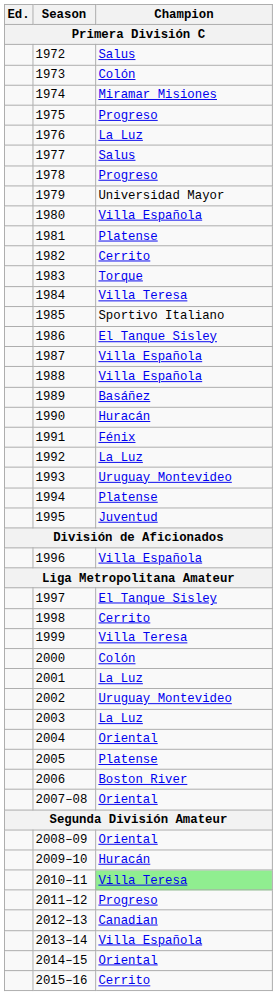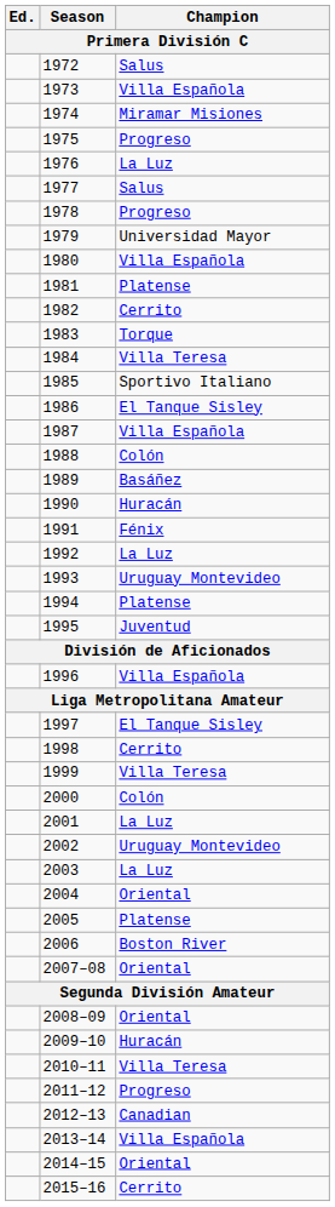 <table class="wikitable sortable">
 <tr>
 <th width=px>Ed.</th>
 <th width=60px>Season</th>
 <th width=180px>Champion</th>
 </tr>
 <tr>
 <th colspan="3">Primera División C</th>
 </tr>
 <tr>
 <td></td>
 <td>1972</td>
 <td><a href='#'>Salus</a></td>
 </tr>
 <tr>
 <td></td>
 <td>1973</td>
-<td><a href='#'>Colón</a></td>
+<td><a href='#'>Villa Española</a></td>
 </tr>
 <tr>
 <td></td>
 <td>1974</td>
 <td><a href='#'>Miramar Misiones</a></td>
 </tr>
 <tr>
 <td></td>
 <td>1975</td>
 <td><a href='#'>Progreso</a></td>
 </tr>
 <tr>
 <td></td>
 <td>1976</td>
 <td><a href='#'>La Luz</a></td>
 </tr>
 <tr>
 <td></td>
 <td>1977</td>
 <td><a href='#'>Salus</a></td>
 </tr>
 <tr>
 <td></td>
 <td>1978</td>
 <td><a href='#'>Progreso</a></td>
 </tr>
 <tr>
 <td></td>
 <td>1979</td>
 <td>Universidad Mayor</td>
 </tr>
 <tr>
 <td></td>
 <td>1980</td>
 <td><a href='#'>Villa Española</a></td>
 </tr>
 <tr>
 <td></td>
 <td>1981</td>
 <td><a href='#'>Platense</a></td>
 </tr>
 <tr>
 <td></td>
 <td>1982</td>
 <td><a href='#'>Cerrito</a></td>
 </tr>
 <tr>
 <td></td>
 <td>1983</td>
 <td><a href='#'>Torque</a></td>
 </tr>
 <tr>
 <td></td>
 <td>1984</td>
 <td><a href='#'>Villa Teresa</a></td>
 </tr>
 <tr>
 <td></td>
 <td>1985</td>
 <td>Sportivo Italiano</td>
 </tr>
 <tr>
 <td></td>
 <td>1986</td>
 <td><a href='#'>El Tanque Sisley</a></td>
 </tr>
 <tr>
 <td></td>
 <td>1987</td>
 <td><a href='#'>Villa Española</a></td>
 </tr>
 <tr>
 <td></td>
 <td>1988</td>
-<td><a href='#'>Villa Española</a></td>
+<td><a href='#'>Colón</a></td>
 </tr>
 <tr>
 <td></td>
 <td>1989</td>
 <td><a href='#'>Basáñez</a></td>
 </tr>
 <tr>
 <td></td>
 <td>1990</td>
 <td><a href='#'>Huracán</a></td>
 </tr>
 <tr>
 <td></td>
 <td>1991</td>
 <td><a href='#'>Fénix</a></td>
 </tr>
 <tr>
 <td></td>
 <td>1992</td>
 <td><a href='#'>La Luz</a></td>
 </tr>
 <tr>
 <td></td>
 <td>1993</td>
 <td><a href='#'>Uruguay Montevideo</a></td>
 </tr>
 <tr>
 <td></td>
 <td>1994</td>
 <td><a href='#'>Platense</a></td>
 </tr>
 <tr>
 <td></td>
 <td>1995</td>
 <td><a href='#'>Juventud</a></td>
 </tr>
 <tr>
 <th colspan="3">División de Aficionados</th>
 </tr>
 <tr>
 <td></td>
 <td>1996</td>
 <td><a href='#'>Villa Española</a></td>
 </tr>
 <tr>
 <th colspan="3">Liga Metropolitana Amateur</th>
 </tr>
 <tr>
 <td></td>
 <td>1997</td>
 <td><a href='#'>El Tanque Sisley</a></td>
 </tr>
 <tr>
 <td></td>
 <td>1998</td>
 <td><a href='#'>Cerrito</a></td>
 </tr>
 <tr>
 <td></td>
 <td>1999</td>
 <td><a href='#'>Villa Teresa</a></td>
 </tr>
 <tr>
 <td></td>
 <td>2000</td>
 <td><a href='#'>Colón</a></td>
 </tr>
 <tr>
 <td></td>
 <td>2001</td>
 <td><a href='#'>La Luz</a></td>
 </tr>
 <tr>
 <td></td>
 <td>2002</td>
 <td><a href='#'>Uruguay Montevideo</a></td>
 </tr>
 <tr>
 <td></td>
 <td>2003</td>
 <td><a href='#'>La Luz</a></td>
 </tr>
 <tr>
 <td></td>
 <td>2004</td>
 <td><a href='#'>Oriental</a></td>
 </tr>
 <tr>
 <td></td>
 <td>2005</td>
 <td><a href='#'>Platense</a></td>
 </tr>
 <tr>
 <td></td>
 <td>2006</td>
 <td><a href='#'>Boston River</a></td>
 </tr>
 <tr>
 <td></td>
 <td>2007–08</td>
 <td><a href='#'>Oriental</a></td>
 </tr>
 <tr>
 <th colspan="3">Segunda División Amateur</th>
 </tr>
 <tr>
 <td></td>
 <td>2008–09</td>
 <td><a href='#'>Oriental</a></td>
 </tr>
 <tr>
 <td></td>
 <td>2009–10</td>
 <td><a href='#'>Huracán</a></td>
 </tr>
 <tr>
 <td></td>
 <td>2010–11</td>
-<td style="background: lightgreen;"><a href='#'>Villa Teresa</a></td>
+<td><a href='#'>Villa Teresa</a></td>
 </tr>
 <tr>
 <td></td>
 <td>2011–12</td>
 <td><a href='#'>Progreso</a></td>
 </tr>
 <tr>
 <td></td>
 <td>2012–13</td>
 <td><a href='#'>Canadian</a></td>
 </tr>
 <tr>
 <td></td>
 <td>2013–14</td>
 <td><a href='#'>Villa Española</a></td>
 </tr>
 <tr>
 <td></td>
 <td>2014–15</td>
 <td><a href='#'>Oriental</a></td>
 </tr>
 <tr>
 <td></td>
 <td>2015–16</td>
 <td><a href='#'>Cerrito</a></td>
 </tr>
 </table>
